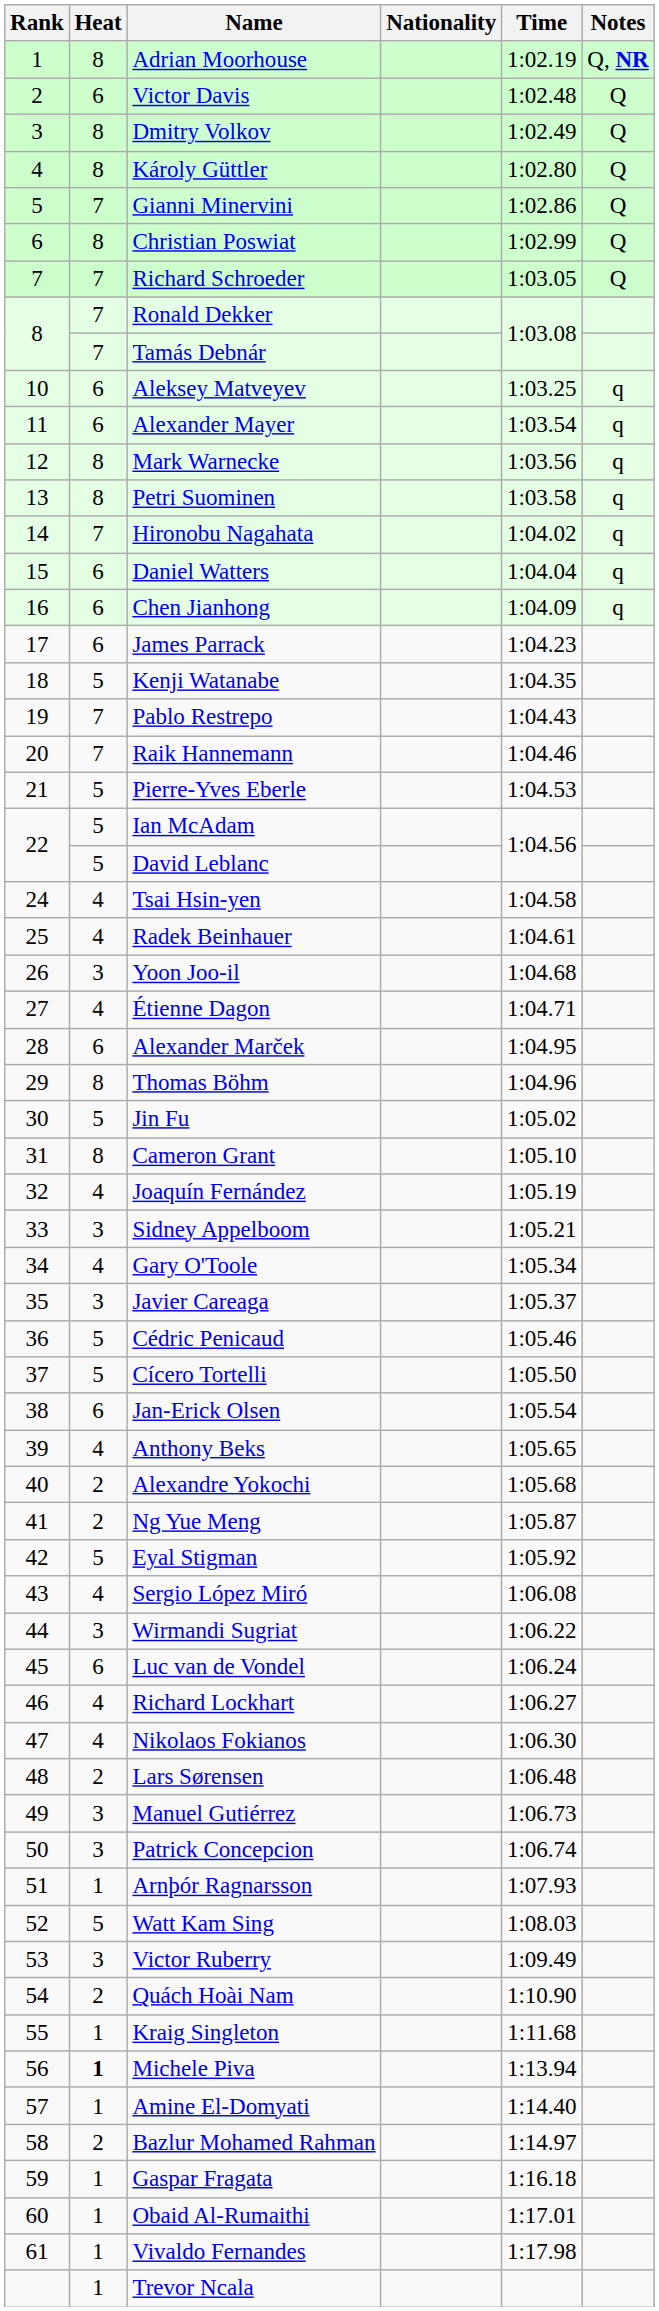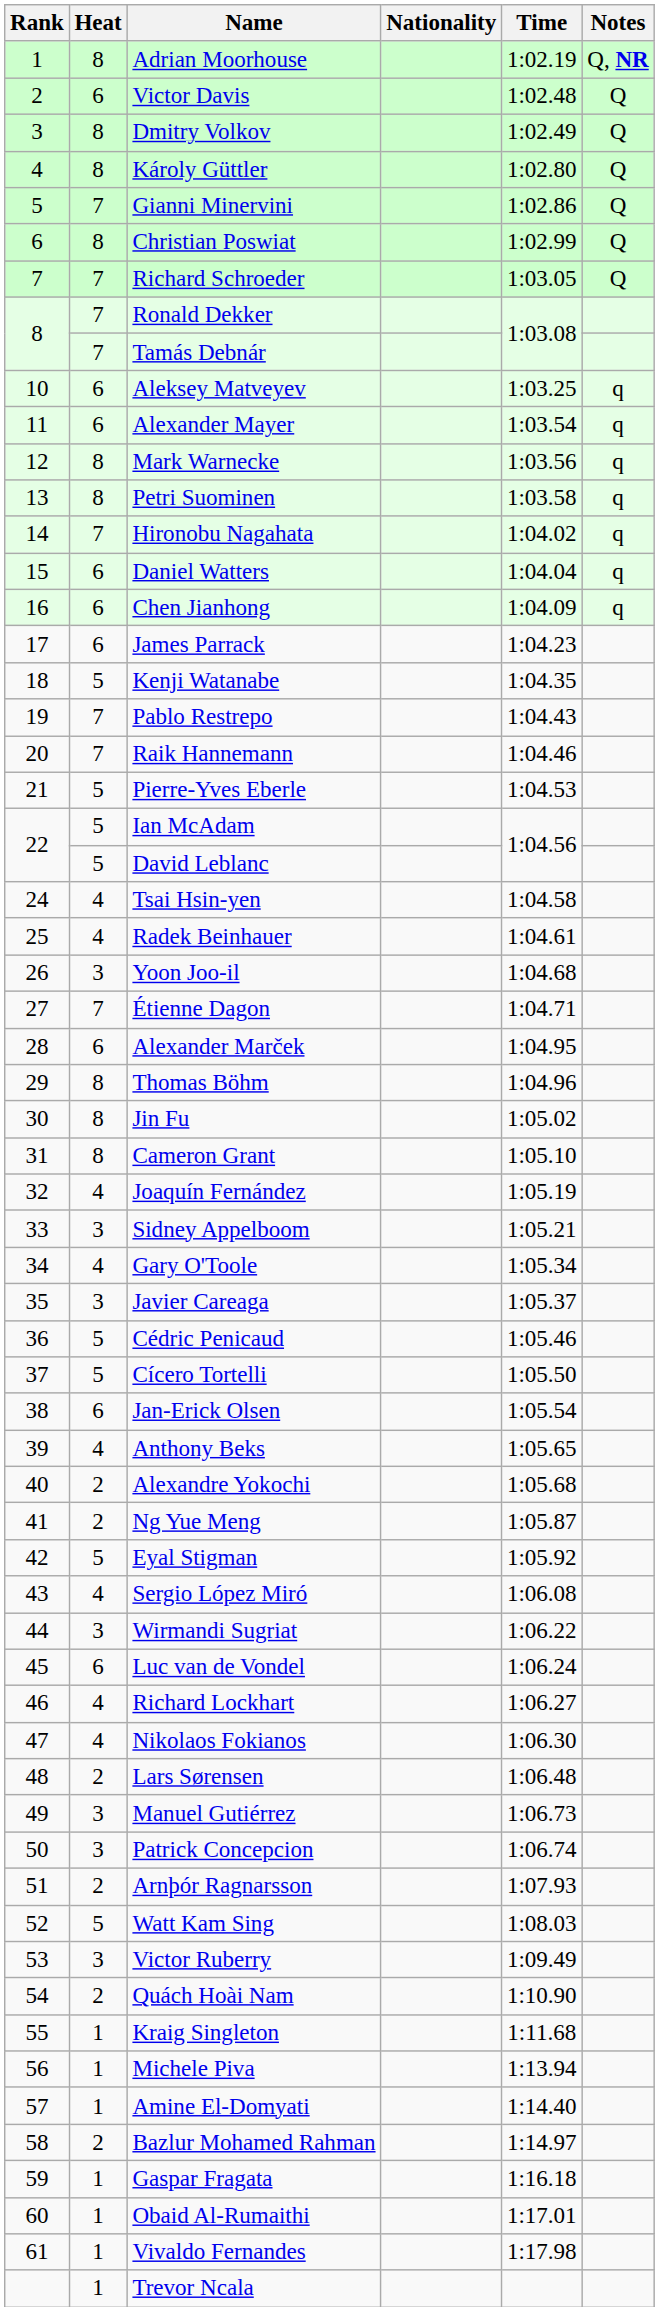 <table class="wikitable sortable" style="text-align:center">
 <tr>
 <th>Rank</th>
 <th>Heat</th>
 <th>Name</th>
 <th>Nationality</th>
 <th>Time</th>
 <th>Notes</th>
 </tr>
 <tr bgcolor=#cfc>
 <td>1</td>
 <td>8</td>
 <td align=left><a href='#'>Adrian Moorhouse</a></td>
 <td align=left></td>
 <td>1:02.19</td>
 <td>Q, <strong><a href='#'>NR</a></strong></td>
 </tr>
 <tr bgcolor=#cfc>
 <td>2</td>
 <td>6</td>
 <td align=left><a href='#'>Victor Davis</a></td>
 <td align=left></td>
 <td>1:02.48</td>
 <td>Q</td>
 </tr>
 <tr bgcolor=#cfc>
 <td>3</td>
 <td>8</td>
 <td align=left><a href='#'>Dmitry Volkov</a></td>
 <td align=left></td>
 <td>1:02.49</td>
 <td>Q</td>
 </tr>
 <tr bgcolor=#cfc>
 <td>4</td>
 <td>8</td>
 <td align=left><a href='#'>Károly Güttler</a></td>
 <td align=left></td>
 <td>1:02.80</td>
 <td>Q</td>
 </tr>
 <tr bgcolor=#cfc>
 <td>5</td>
 <td>7</td>
 <td align=left><a href='#'>Gianni Minervini</a></td>
 <td align=left></td>
 <td>1:02.86</td>
 <td>Q</td>
 </tr>
 <tr bgcolor=#cfc>
 <td>6</td>
 <td>8</td>
 <td align=left><a href='#'>Christian Poswiat</a></td>
 <td align=left></td>
 <td>1:02.99</td>
 <td>Q</td>
 </tr>
 <tr bgcolor=#cfc>
 <td>7</td>
 <td>7</td>
 <td align=left><a href='#'>Richard Schroeder</a></td>
 <td align=left></td>
 <td>1:03.05</td>
 <td>Q</td>
 </tr>
 <tr bgcolor=e5ffe5>
 <td rowspan=2>8</td>
 <td>7</td>
 <td align=left><a href='#'>Ronald Dekker</a></td>
 <td align=left></td>
 <td rowspan=2>1:03.08</td>
 <td></td>
 </tr>
 <tr bgcolor=e5ffe5>
 <td>7</td>
 <td align=left><a href='#'>Tamás Debnár</a></td>
 <td align=left></td>
 <td></td>
 </tr>
 <tr bgcolor=e5ffe5>
 <td>10</td>
 <td>6</td>
 <td align=left><a href='#'>Aleksey Matveyev</a></td>
 <td align=left></td>
 <td>1:03.25</td>
 <td>q</td>
 </tr>
 <tr bgcolor=e5ffe5>
 <td>11</td>
 <td>6</td>
 <td align=left><a href='#'>Alexander Mayer</a></td>
 <td align=left></td>
 <td>1:03.54</td>
 <td>q</td>
 </tr>
 <tr bgcolor=e5ffe5>
 <td>12</td>
 <td>8</td>
 <td align=left><a href='#'>Mark Warnecke</a></td>
 <td align=left></td>
 <td>1:03.56</td>
 <td>q</td>
 </tr>
 <tr bgcolor=e5ffe5>
 <td>13</td>
 <td>8</td>
 <td align=left><a href='#'>Petri Suominen</a></td>
 <td align=left></td>
 <td>1:03.58</td>
 <td>q</td>
 </tr>
 <tr bgcolor=e5ffe5>
 <td>14</td>
 <td>7</td>
 <td align=left><a href='#'>Hironobu Nagahata</a></td>
 <td align=left></td>
 <td>1:04.02</td>
 <td>q</td>
 </tr>
 <tr bgcolor=e5ffe5>
 <td>15</td>
 <td>6</td>
 <td align=left><a href='#'>Daniel Watters</a></td>
 <td align=left></td>
 <td>1:04.04</td>
 <td>q</td>
 </tr>
 <tr bgcolor=e5ffe5>
 <td>16</td>
 <td>6</td>
 <td align=left><a href='#'>Chen Jianhong</a></td>
 <td align=left></td>
 <td>1:04.09</td>
 <td>q</td>
 </tr>
 <tr>
 <td>17</td>
 <td>6</td>
 <td align=left><a href='#'>James Parrack</a></td>
 <td align=left></td>
 <td>1:04.23</td>
 <td></td>
 </tr>
 <tr>
 <td>18</td>
 <td>5</td>
 <td align=left><a href='#'>Kenji Watanabe</a></td>
 <td align=left></td>
 <td>1:04.35</td>
 <td></td>
 </tr>
 <tr>
 <td>19</td>
 <td>7</td>
 <td align=left><a href='#'>Pablo Restrepo</a></td>
 <td align=left></td>
 <td>1:04.43</td>
 <td></td>
 </tr>
 <tr>
 <td>20</td>
 <td>7</td>
 <td align=left><a href='#'>Raik Hannemann</a></td>
 <td align=left></td>
 <td>1:04.46</td>
 <td></td>
 </tr>
 <tr>
 <td>21</td>
 <td>5</td>
 <td align=left><a href='#'>Pierre-Yves Eberle</a></td>
 <td align=left></td>
 <td>1:04.53</td>
 <td></td>
 </tr>
 <tr>
 <td rowspan=2>22</td>
 <td>5</td>
 <td align=left><a href='#'>Ian McAdam</a></td>
 <td align=left></td>
 <td rowspan=2>1:04.56</td>
 <td></td>
 </tr>
 <tr>
 <td>5</td>
 <td align=left><a href='#'>David Leblanc</a></td>
 <td align=left></td>
 <td></td>
 </tr>
 <tr>
 <td>24</td>
 <td>4</td>
 <td align=left><a href='#'>Tsai Hsin-yen</a></td>
 <td align=left></td>
 <td>1:04.58</td>
 <td></td>
 </tr>
 <tr>
 <td>25</td>
 <td>4</td>
 <td align=left><a href='#'>Radek Beinhauer</a></td>
 <td align=left></td>
 <td>1:04.61</td>
 <td></td>
 </tr>
 <tr>
 <td>26</td>
 <td>3</td>
 <td align=left><a href='#'>Yoon Joo-il</a></td>
 <td align=left></td>
 <td>1:04.68</td>
 <td></td>
 </tr>
 <tr>
 <td>27</td>
-<td>4</td>
+<td>7</td>
 <td align=left><a href='#'>Étienne Dagon</a></td>
 <td align=left></td>
 <td>1:04.71</td>
 <td></td>
 </tr>
 <tr>
 <td>28</td>
 <td>6</td>
 <td align=left><a href='#'>Alexander Marček</a></td>
 <td align=left></td>
 <td>1:04.95</td>
 <td></td>
 </tr>
 <tr>
 <td>29</td>
 <td>8</td>
 <td align=left><a href='#'>Thomas Böhm</a></td>
 <td align=left></td>
 <td>1:04.96</td>
 <td></td>
 </tr>
 <tr>
 <td>30</td>
-<td>5</td>
+<td>8</td>
 <td align=left><a href='#'>Jin Fu</a></td>
 <td align=left></td>
 <td>1:05.02</td>
 <td></td>
 </tr>
 <tr>
 <td>31</td>
 <td>8</td>
 <td align=left><a href='#'>Cameron Grant</a></td>
 <td align=left></td>
 <td>1:05.10</td>
 <td></td>
 </tr>
 <tr>
 <td>32</td>
 <td>4</td>
 <td align=left><a href='#'>Joaquín Fernández</a></td>
 <td align=left></td>
 <td>1:05.19</td>
 <td></td>
 </tr>
 <tr>
 <td>33</td>
 <td>3</td>
 <td align=left><a href='#'>Sidney Appelboom</a></td>
 <td align=left></td>
 <td>1:05.21</td>
 <td></td>
 </tr>
 <tr>
 <td>34</td>
 <td>4</td>
 <td align=left><a href='#'>Gary O'Toole</a></td>
 <td align=left></td>
 <td>1:05.34</td>
 <td></td>
 </tr>
 <tr>
 <td>35</td>
 <td>3</td>
 <td align=left><a href='#'>Javier Careaga</a></td>
 <td align=left></td>
 <td>1:05.37</td>
 <td></td>
 </tr>
 <tr>
 <td>36</td>
 <td>5</td>
 <td align=left><a href='#'>Cédric Penicaud</a></td>
 <td align=left></td>
 <td>1:05.46</td>
 <td></td>
 </tr>
 <tr>
 <td>37</td>
 <td>5</td>
 <td align=left><a href='#'>Cícero Tortelli</a></td>
 <td align=left></td>
 <td>1:05.50</td>
 <td></td>
 </tr>
 <tr>
 <td>38</td>
 <td>6</td>
 <td align=left><a href='#'>Jan-Erick Olsen</a></td>
 <td align=left></td>
 <td>1:05.54</td>
 <td></td>
 </tr>
 <tr>
 <td>39</td>
 <td>4</td>
 <td align=left><a href='#'>Anthony Beks</a></td>
 <td align=left></td>
 <td>1:05.65</td>
 <td></td>
 </tr>
 <tr>
 <td>40</td>
 <td>2</td>
 <td align=left><a href='#'>Alexandre Yokochi</a></td>
 <td align=left></td>
 <td>1:05.68</td>
 <td></td>
 </tr>
 <tr>
 <td>41</td>
 <td>2</td>
 <td align=left><a href='#'>Ng Yue Meng</a></td>
 <td align=left></td>
 <td>1:05.87</td>
 <td></td>
 </tr>
 <tr>
 <td>42</td>
 <td>5</td>
 <td align=left><a href='#'>Eyal Stigman</a></td>
 <td align=left></td>
 <td>1:05.92</td>
 <td></td>
 </tr>
 <tr>
 <td>43</td>
 <td>4</td>
 <td align=left><a href='#'>Sergio López Miró</a></td>
 <td align=left></td>
 <td>1:06.08</td>
 <td></td>
 </tr>
 <tr>
 <td>44</td>
 <td>3</td>
 <td align=left><a href='#'>Wirmandi Sugriat</a></td>
 <td align=left></td>
 <td>1:06.22</td>
 <td></td>
 </tr>
 <tr>
 <td>45</td>
 <td>6</td>
 <td align=left><a href='#'>Luc van de Vondel</a></td>
 <td align=left></td>
 <td>1:06.24</td>
 <td></td>
 </tr>
 <tr>
 <td>46</td>
 <td>4</td>
 <td align=left><a href='#'>Richard Lockhart</a></td>
 <td align=left></td>
 <td>1:06.27</td>
 <td></td>
 </tr>
 <tr>
 <td>47</td>
 <td>4</td>
 <td align=left><a href='#'>Nikolaos Fokianos</a></td>
 <td align=left></td>
 <td>1:06.30</td>
 <td></td>
 </tr>
 <tr>
 <td>48</td>
 <td>2</td>
 <td align=left><a href='#'>Lars Sørensen</a></td>
 <td align=left></td>
 <td>1:06.48</td>
 <td></td>
 </tr>
 <tr>
 <td>49</td>
 <td>3</td>
 <td align=left><a href='#'>Manuel Gutiérrez</a></td>
 <td align=left></td>
 <td>1:06.73</td>
 <td></td>
 </tr>
 <tr>
 <td>50</td>
 <td>3</td>
 <td align=left><a href='#'>Patrick Concepcion</a></td>
 <td align=left></td>
 <td>1:06.74</td>
 <td></td>
 </tr>
 <tr>
 <td>51</td>
-<td>1</td>
+<td>2</td>
 <td align=left><a href='#'>Arnþór Ragnarsson</a></td>
 <td align=left></td>
 <td>1:07.93</td>
 <td></td>
 </tr>
 <tr>
 <td>52</td>
 <td>5</td>
 <td align=left><a href='#'>Watt Kam Sing</a></td>
 <td align=left></td>
 <td>1:08.03</td>
 <td></td>
 </tr>
 <tr>
 <td>53</td>
 <td>3</td>
 <td align=left><a href='#'>Victor Ruberry</a></td>
 <td align=left></td>
 <td>1:09.49</td>
 <td></td>
 </tr>
 <tr>
 <td>54</td>
 <td>2</td>
 <td align=left><a href='#'>Quách Hoài Nam</a></td>
 <td align=left></td>
 <td>1:10.90</td>
 <td></td>
 </tr>
 <tr>
 <td>55</td>
 <td>1</td>
 <td align=left><a href='#'>Kraig Singleton</a></td>
 <td align=left></td>
 <td>1:11.68</td>
 <td></td>
 </tr>
 <tr>
 <td>56</td>
-<td><strong>1</strong></td>
+<td>1</td>
 <td align=left><a href='#'>Michele Piva</a></td>
 <td align=left></td>
 <td>1:13.94</td>
 <td></td>
 </tr>
 <tr>
 <td>57</td>
 <td>1</td>
 <td align=left><a href='#'>Amine El-Domyati</a></td>
 <td align=left></td>
 <td>1:14.40</td>
 <td></td>
 </tr>
 <tr>
 <td>58</td>
 <td>2</td>
 <td align=left><a href='#'>Bazlur Mohamed Rahman</a></td>
 <td align=left></td>
 <td>1:14.97</td>
 <td></td>
 </tr>
 <tr>
 <td>59</td>
 <td>1</td>
 <td align=left><a href='#'>Gaspar Fragata</a></td>
 <td align=left></td>
 <td>1:16.18</td>
 <td></td>
 </tr>
 <tr>
 <td>60</td>
 <td>1</td>
 <td align=left><a href='#'>Obaid Al-Rumaithi</a></td>
 <td align=left></td>
 <td>1:17.01</td>
 <td></td>
 </tr>
 <tr>
 <td>61</td>
 <td>1</td>
 <td align=left><a href='#'>Vivaldo Fernandes</a></td>
 <td align=left></td>
 <td>1:17.98</td>
 <td></td>
 </tr>
 <tr>
 <td></td>
 <td>1</td>
 <td align=left><a href='#'>Trevor Ncala</a></td>
 <td align=left></td>
 <td></td>
 <td></td>
 </tr>
 </table>
